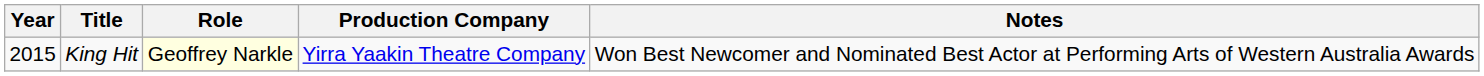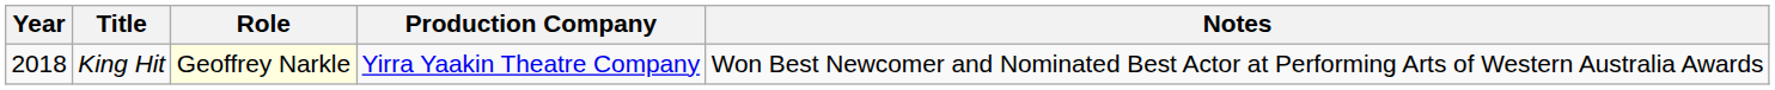 <table class="wikitable">
 <tr>
 <th>Year</th>
 <th>Title</th>
 <th>Role</th>
 <th>Production Company</th>
 <th>Notes</th>
 </tr>
 <tr>
-<td>2015</td>
+<td>2018</td>
 <td><em>King Hit</em></td>
 <td style="background: lightyellow;">Geoffrey Narkle</td>
 <td><a href='#'>Yirra Yaakin Theatre Company</a></td>
 <td>Won Best Newcomer and Nominated Best Actor at Performing Arts of Western Australia Awards</td>
 </tr>
 </table>
